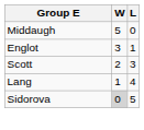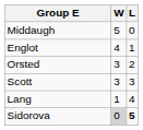 <table class="wikitable">
 <tr>
 <th width=150>Group E</th>
 <th>W</th>
 <th>L</th>
 </tr>
 <tr>
 <td> Middaugh</td>
 <td>5</td>
 <td>0</td>
 </tr>
 <tr>
 <td> Englot</td>
-<td>3</td>
+<td>4</td>
 <td>1</td>
 </tr>
 <tr>
+<td> Orsted</td>
+<td>3</td>
+<td>2</td>
+</tr>
+<tr>
 <td> Scott</td>
-<td>2</td>
+<td>3</td>
 <td>3</td>
 </tr>
 <tr>
 <td> Lang</td>
 <td>1</td>
 <td>4</td>
 </tr>
 <tr>
 <td> Sidorova</td>
 <td style="background: lightgrey;">0</td>
-<td>5</td>
+<td><strong>5</strong></td>
 </tr>
 </table>
